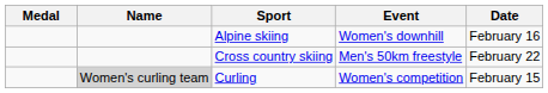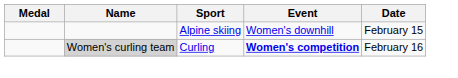 <table class="wikitable sortable" style="font-size:90%">
 <tr>
 <th style="width:5em;">Medal</th>
 <th>Name</th>
 <th>Sport</th>
 <th>Event</th>
 <th>Date</th>
 </tr>
 <tr>
 <td></td>
 <td></td>
 <td><a href='#'>Alpine skiing</a></td>
 <td><a href='#'>Women's downhill</a></td>
-<td>February 16</td>
-</tr>
-<tr>
-<td></td>
-<td></td>
-<td><a href='#'>Cross country skiing</a></td>
-<td><a href='#'>Men's 50km freestyle</a></td>
-<td>February 22</td>
+<td>February 15</td>
 </tr>
 <tr>
 <td></td>
 <td style="background: lightgrey;">Women's curling team<br></td>
 <td><a href='#'>Curling</a></td>
-<td><a href='#'>Women's competition</a></td>
-<td>February 15</td>
+<td><strong><a href='#'>Women's competition</a></strong></td>
+<td>February 16</td>
 </tr>
 </table>
